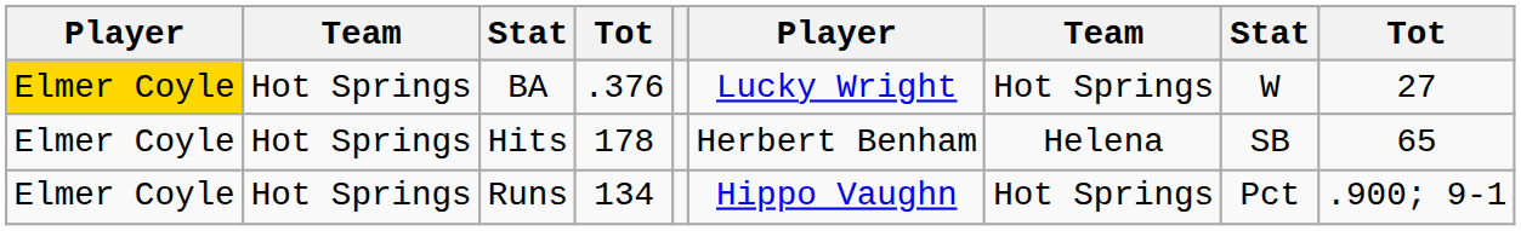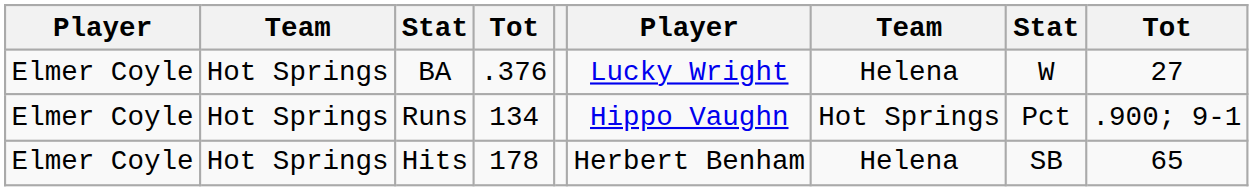 <table class="wikitable" style="text-align:center">
 <tr>
 <th>Player</th>
 <th>Team</th>
 <th>Stat</th>
 <th>Tot</th>
 <th></th>
 <th>Player</th>
 <th>Team</th>
 <th>Stat</th>
 <th>Tot</th>
 </tr>
 <tr>
-<td style="background: gold;">Elmer Coyle</td>
+<td>Elmer Coyle</td>
 <td>Hot Springs</td>
 <td>BA</td>
 <td>.376</td>
 <td></td>
 <td><a href='#'>Lucky Wright</a></td>
-<td>Hot Springs</td>
+<td>Helena</td>
 <td>W</td>
 <td>27</td>
+</tr>
+<tr>
+<td>Elmer Coyle</td>
+<td>Hot Springs</td>
+<td>Runs</td>
+<td>134</td>
+<td></td>
+<td><a href='#'>Hippo Vaughn</a></td>
+<td>Hot Springs</td>
+<td>Pct</td>
+<td>.900; 9-1</td>
 </tr>
 <tr>
 <td>Elmer Coyle</td>
 <td>Hot Springs</td>
 <td>Hits</td>
 <td>178</td>
 <td></td>
 <td>Herbert Benham</td>
 <td>Helena</td>
 <td>SB</td>
 <td>65</td>
 </tr>
-<tr>
-<td>Elmer Coyle</td>
-<td>Hot Springs</td>
-<td>Runs</td>
-<td>134</td>
-<td></td>
-<td><a href='#'>Hippo Vaughn</a></td>
-<td>Hot Springs</td>
-<td>Pct</td>
-<td>.900; 9-1</td>
-</tr>
 </table>
